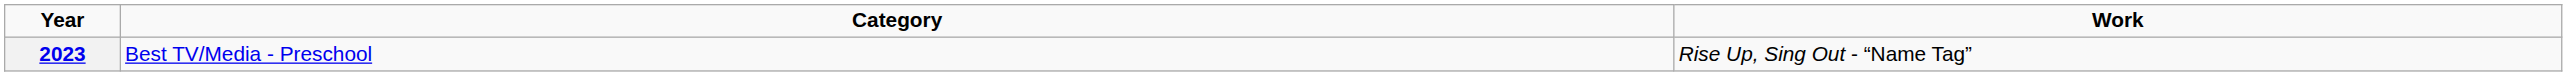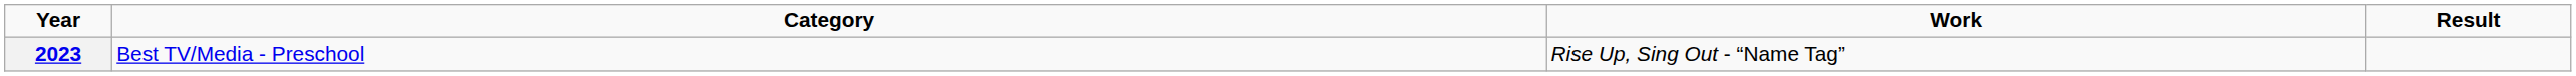 <table class="wikitable">
 <tr>
 <td width=2% align=center><strong>Year</strong></td>
 <td width=28% align=center><strong>Category</strong></td>
 <td width=16% align=center><strong>Work</strong></td>
+<td width=4% align=center><strong>Result</strong></td>
 </tr>
 <tr>
 <th><a href='#'>2023</a></th>
 <td><a href='#'>Best TV/Media - Preschool</a></td>
 <td><em>Rise Up, Sing Out</em> - “Name Tag”</td>
+<td></td>
 </tr>
 </table>
